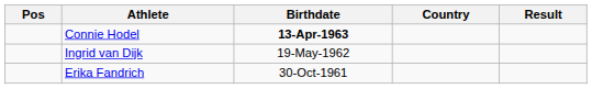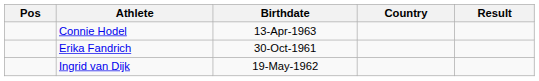 <table class="wikitable"  style="text-align:center; width:60%;">
 <tr>
 <th>Pos</th>
 <th>Athlete</th>
 <th>Birthdate</th>
 <th>Country</th>
 <th>Result</th>
 </tr>
 <tr>
 <td align=center></td>
 <td align=left><a href='#'>Connie Hodel</a></td>
-<td><strong>13-Apr-1963</strong></td>
+<td>13-Apr-1963</td>
+<td align=left></td>
+<td></td>
+</tr>
+<tr>
+<td align=center></td>
+<td align=left><a href='#'>Erika Fandrich</a></td>
+<td>30-Oct-1961</td>
 <td align=left></td>
 <td></td>
 </tr>
 <tr>
 <td align=center></td>
 <td align=left><a href='#'>Ingrid van Dijk</a></td>
 <td>19-May-1962</td>
 <td align=left></td>
 <td></td>
 </tr>
-<tr>
-<td align=center></td>
-<td align=left><a href='#'>Erika Fandrich</a></td>
-<td>30-Oct-1961</td>
-<td align=left></td>
-<td></td>
-</tr>
 </table>
